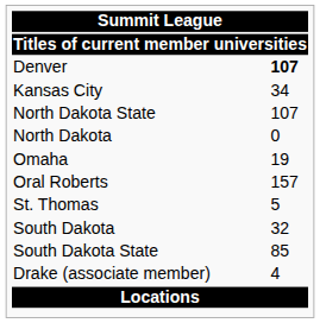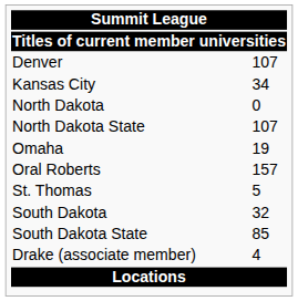 <table class="infobox">
 <tr>
 <th colspan=2 style="background:black; color:white; text-align:center">Summit League</th>
 </tr>
 <tr>
 <th colspan=2 style="background:black; color:white; text-align:center">Titles of current member universities</th>
 </tr>
 <tr>
 <td>Denver</td>
-<td><strong>107</strong></td>
+<td>107</td>
 </tr>
 <tr>
 <td>Kansas City</td>
 <td>34</td>
 </tr>
 <tr>
+<td>North Dakota</td>
+<td>0</td>
+</tr>
+<tr>
 <td>North Dakota State</td>
 <td>107</td>
-</tr>
-<tr>
-<td>North Dakota</td>
-<td>0</td>
 </tr>
 <tr>
 <td>Omaha</td>
 <td>19</td>
 </tr>
 <tr>
 <td>Oral Roberts</td>
 <td>157</td>
 </tr>
 <tr>
 <td>St. Thomas</td>
 <td>5</td>
 </tr>
 <tr>
 <td>South Dakota</td>
 <td>32</td>
 </tr>
 <tr>
 <td>South Dakota State</td>
 <td>85</td>
 </tr>
 <tr>
 <td>Drake (associate member)</td>
 <td>4</td>
 </tr>
 <tr>
 <th colspan=2 style="background:black; color:white">Locations</th>
 </tr>
 <tr>
 <td colspan="2" style="text-align:center;"></td>
 </tr>
 </table>
